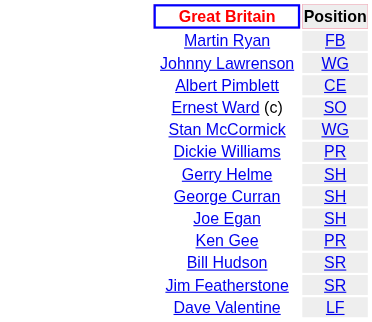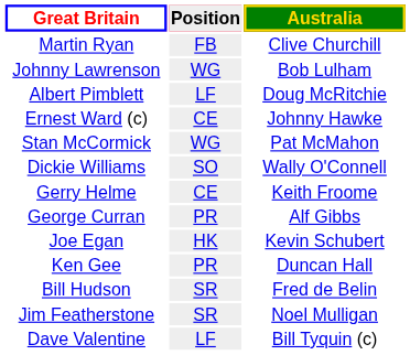 <table align=right style="font-size:90%; margin-left:1em">
 <tr bgcolor=#FF0033>
 <th align="centre" width="126" style="border: 2px solid blue; background: white; color: red">Great Britain</th>
 <th align="center" style="background: #eeeeee; color: black">Position</th>
+<th align="centre" width="126" style="border: 2px solid gold; background: green; color: gold">Australia</th>
 </tr>
 <tr align="center">
 <td><a href='#'>Martin Ryan</a></td>
 <td style="background: #eeeeee"><a href='#'>FB</a></td>
+<td><a href='#'>Clive Churchill</a></td>
 </tr>
 <tr align="center">
 <td><a href='#'>Johnny Lawrenson</a></td>
 <td style="background: #eeeeee"><a href='#'>WG</a></td>
+<td><a href='#'>Bob Lulham</a></td>
 </tr>
 <tr align="center">
 <td><a href='#'>Albert Pimblett</a></td>
-<td style="background: #eeeeee"><a href='#'>CE</a></td>
+<td style="background: #eeeeee"><a href='#'>LF</a></td>
+<td><a href='#'>Doug McRitchie</a></td>
 </tr>
 <tr align="center">
 <td><a href='#'>Ernest Ward</a> (c)</td>
-<td style="background: #eeeeee"><a href='#'>SO</a></td>
+<td style="background: #eeeeee"><a href='#'>CE</a></td>
+<td><a href='#'>Johnny Hawke</a></td>
 </tr>
 <tr align="center">
 <td><a href='#'>Stan McCormick</a></td>
 <td style="background: #eeeeee"><a href='#'>WG</a></td>
+<td><a href='#'>Pat McMahon</a></td>
 </tr>
 <tr align="center">
 <td><a href='#'>Dickie Williams</a></td>
-<td style="background: #eeeeee"><a href='#'>PR</a></td>
+<td style="background: #eeeeee"><a href='#'>SO</a></td>
+<td><a href='#'>Wally O'Connell</a></td>
 </tr>
 <tr align="center">
 <td><a href='#'>Gerry Helme</a></td>
-<td style="background: #eeeeee"><a href='#'>SH</a></td>
+<td style="background: #eeeeee"><a href='#'>CE</a></td>
+<td><a href='#'>Keith Froome</a></td>
 </tr>
 <tr align="center">
 <td><a href='#'>George Curran</a></td>
-<td style="background: #eeeeee"><a href='#'>SH</a></td>
+<td style="background: #eeeeee"><a href='#'>PR</a></td>
+<td><a href='#'>Alf Gibbs</a></td>
 </tr>
 <tr align="center">
 <td><a href='#'>Joe Egan</a></td>
-<td style="background: #eeeeee"><a href='#'>SH</a></td>
+<td style="background: #eeeeee"><a href='#'>HK</a></td>
+<td><a href='#'>Kevin Schubert</a></td>
 </tr>
 <tr align="center">
 <td><a href='#'>Ken Gee</a></td>
 <td style="background: #eeeeee"><a href='#'>PR</a></td>
+<td><a href='#'>Duncan Hall</a></td>
 </tr>
 <tr align="center">
 <td><a href='#'>Bill Hudson</a></td>
 <td style="background: #eeeeee"><a href='#'>SR</a></td>
+<td><a href='#'>Fred de Belin</a></td>
 </tr>
 <tr align="center">
 <td><a href='#'>Jim Featherstone</a></td>
 <td style="background: #eeeeee"><a href='#'>SR</a></td>
+<td><a href='#'>Noel Mulligan</a></td>
 </tr>
 <tr align="center">
 <td><a href='#'>Dave Valentine</a></td>
 <td style="background: #eeeeee"><a href='#'>LF</a></td>
+<td><a href='#'>Bill Tyquin</a> (c)</td>
 </tr>
 </table>
